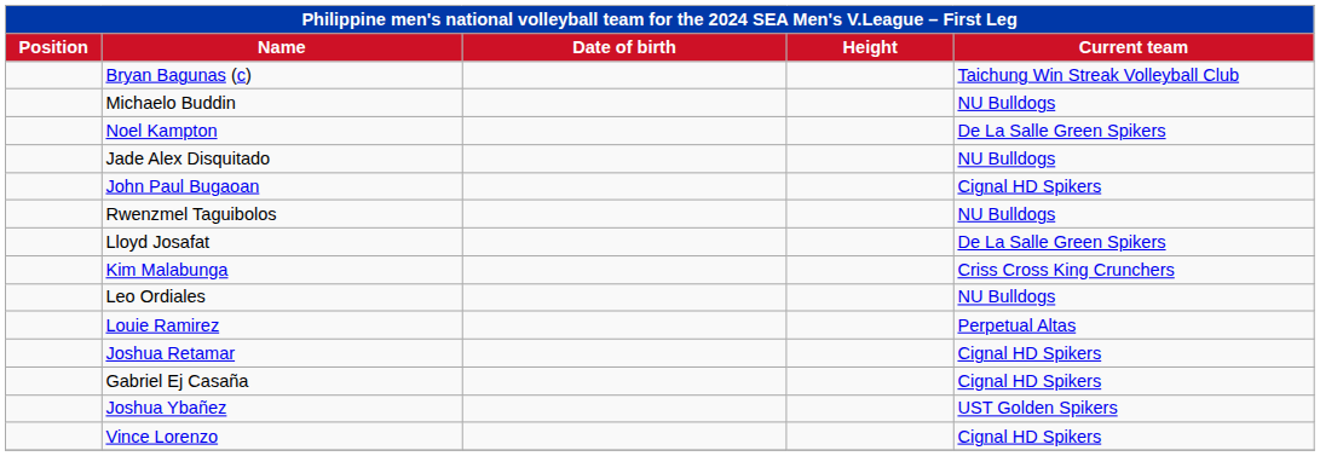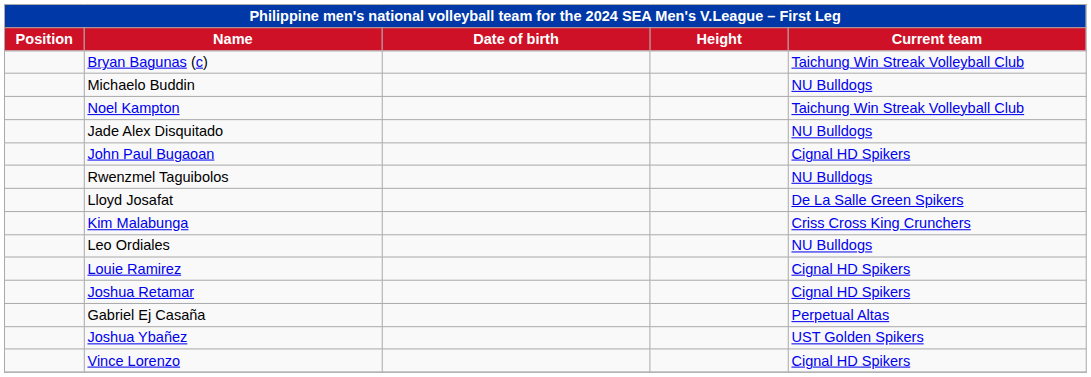 <table class="wikitable" style="font-size:90%; text-align:center">
 <tr>
 <th colspan="6" style="background:#0038A8; color: #FFFFFF"><strong>Philippine men's national volleyball team for the 2024 SEA Men's V.League – First Leg</strong></th>
 </tr>
 <tr>
 <th style="width:5em; background:#CE1126; color: #FFFFFF;">Position</th>
 <th style="width:20em; background:#CE1126; color: #FFFFFF;">Name</th>
 <th style="width:18em; background:#CE1126; color: #FFFFFF;">Date of birth</th>
 <th style="width:9em; background:#CE1126; color: #FFFFFF;">Height</th>
 <th style="width:20em; background:#CE1126; color: #FFFFFF;">Current team</th>
 </tr>
 <tr>
 <td></td>
 <td align=left><a href='#'>Bryan Bagunas</a> (<a href='#'>c</a>)</td>
 <td align=right></td>
 <td></td>
 <td align=left> <a href='#'>Taichung Win Streak Volleyball Club</a></td>
 </tr>
 <tr>
 <td></td>
 <td align=left>Michaelo Buddin</td>
 <td align=right></td>
 <td></td>
 <td align=left> <a href='#'>NU Bulldogs</a></td>
 </tr>
 <tr>
 <td></td>
 <td align=left><a href='#'>Noel Kampton</a></td>
 <td align=right></td>
 <td></td>
-<td align=left> <a href='#'>De La Salle Green Spikers</a></td>
+<td align=left> <a href='#'>Taichung Win Streak Volleyball Club</a></td>
 </tr>
 <tr>
 <td></td>
 <td align=left>Jade Alex Disquitado</td>
 <td align=right></td>
 <td></td>
 <td align=left> <a href='#'>NU Bulldogs</a></td>
 </tr>
 <tr>
 <td></td>
 <td align=left><a href='#'>John Paul Bugaoan</a></td>
 <td align=right></td>
 <td></td>
 <td align=left> <a href='#'>Cignal HD Spikers</a></td>
 </tr>
 <tr>
 <td></td>
 <td align=left>Rwenzmel Taguibolos</td>
 <td align=right></td>
 <td></td>
 <td align=left> <a href='#'>NU Bulldogs</a></td>
 </tr>
 <tr>
 <td></td>
 <td align=left>Lloyd Josafat</td>
 <td align=right></td>
 <td></td>
 <td align=left> <a href='#'>De La Salle Green Spikers</a></td>
 </tr>
 <tr>
 <td></td>
 <td align=left><a href='#'>Kim Malabunga</a></td>
 <td align=right></td>
 <td></td>
 <td align=left> <a href='#'>Criss Cross King Crunchers</a></td>
 </tr>
 <tr>
 <td></td>
 <td align=left>Leo Ordiales</td>
 <td align=right></td>
 <td></td>
 <td align=left> <a href='#'>NU Bulldogs</a></td>
 </tr>
 <tr>
 <td></td>
 <td align=left><a href='#'>Louie Ramirez</a></td>
 <td align=right></td>
 <td></td>
-<td align=left> <a href='#'>Perpetual Altas</a></td>
+<td align=left> <a href='#'>Cignal HD Spikers</a></td>
 </tr>
 <tr>
 <td></td>
 <td align=left><a href='#'>Joshua Retamar</a></td>
 <td align=right></td>
 <td></td>
 <td align=left> <a href='#'>Cignal HD Spikers</a></td>
 </tr>
 <tr>
 <td></td>
 <td align=left>Gabriel Ej Casaña</td>
 <td align=right></td>
 <td></td>
-<td align=left> <a href='#'>Cignal HD Spikers</a></td>
+<td align=left> <a href='#'>Perpetual Altas</a></td>
 </tr>
 <tr>
 <td></td>
 <td align=left><a href='#'>Joshua Ybañez</a></td>
 <td align=right></td>
 <td></td>
 <td align=left> <a href='#'>UST Golden Spikers</a></td>
 </tr>
 <tr>
 <td></td>
 <td align=left><a href='#'>Vince Lorenzo</a></td>
 <td align=right></td>
 <td></td>
 <td align=left> <a href='#'>Cignal HD Spikers</a></td>
 </tr>
 <tr>
 </tr>
 </table>
